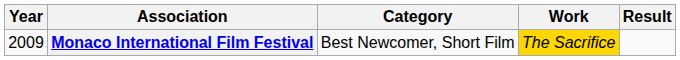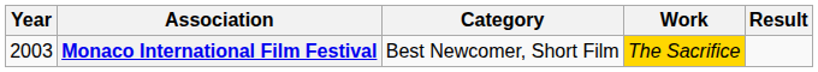 <table class="wikitable plainrowheaders">
 <tr>
 <th scope="col">Year</th>
 <th scope="col">Association</th>
 <th scope="col">Category</th>
 <th scope="col">Work</th>
 <th scope="col">Result</th>
 </tr>
 <tr>
-<td>2009</td>
+<td>2003</td>
 <th scope="row"><a href='#'>Monaco International Film Festival</a></th>
 <td>Best Newcomer, Short Film</td>
 <td style="background: gold;"><em>The Sacrifice</em></td>
 <td></td>
 </tr>
 </table>
